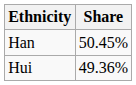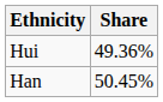 <table class="wikitable">
 <tr>
 <th>Ethnicity</th>
 <th>Share</th>
 </tr>
 <tr>
+<td>Hui</td>
+<td>49.36%</td>
+</tr>
+<tr>
 <td>Han</td>
 <td>50.45%</td>
 </tr>
-<tr>
-<td>Hui</td>
-<td>49.36%</td>
-</tr>
 </table>
